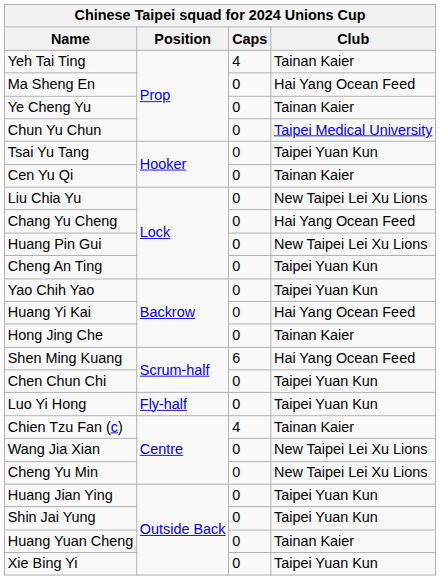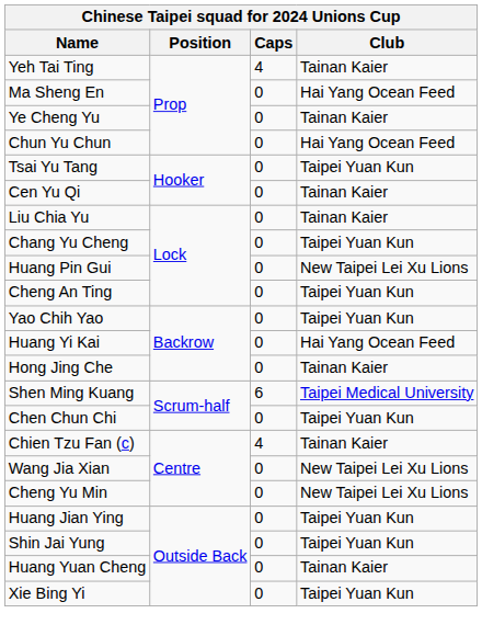 <table class="wikitable">
 <tr>
 <th colspan="4">Chinese Taipei squad for 2024 Unions Cup</th>
 </tr>
 <tr>
 <th>Name</th>
 <th>Position</th>
 <th>Caps</th>
 <th>Club</th>
 </tr>
 <tr>
 <td>Yeh Tai Ting</td>
 <td rowspan="4"><a href='#'>Prop</a></td>
 <td>4</td>
 <td> Tainan Kaier</td>
 </tr>
 <tr>
 <td>Ma Sheng En</td>
 <td>0</td>
 <td> Hai Yang Ocean Feed</td>
 </tr>
 <tr>
 <td>Ye Cheng Yu</td>
 <td>0</td>
 <td> Tainan Kaier</td>
 </tr>
 <tr>
 <td>Chun Yu Chun</td>
 <td>0</td>
-<td> <a href='#'>Taipei Medical University</a></td>
+<td> Hai Yang Ocean Feed</td>
 </tr>
 <tr>
 <td>Tsai Yu Tang</td>
 <td rowspan="2"><a href='#'>Hooker</a></td>
 <td>0</td>
 <td> Taipei Yuan Kun</td>
 </tr>
 <tr>
 <td>Cen Yu Qi</td>
 <td>0</td>
 <td> Tainan Kaier</td>
 </tr>
 <tr>
 <td>Liu Chia Yu</td>
 <td rowspan="4"><a href='#'>Lock</a></td>
 <td>0</td>
-<td> New Taipei Lei Xu Lions</td>
+<td> Tainan Kaier</td>
 </tr>
 <tr>
 <td>Chang Yu Cheng</td>
 <td>0</td>
-<td> Hai Yang Ocean Feed</td>
+<td> Taipei Yuan Kun</td>
 </tr>
 <tr>
 <td>Huang Pin Gui</td>
 <td>0</td>
 <td> New Taipei Lei Xu Lions</td>
 </tr>
 <tr>
 <td>Cheng An Ting</td>
 <td>0</td>
 <td> Taipei Yuan Kun</td>
 </tr>
 <tr>
 <td>Yao Chih Yao</td>
 <td rowspan="3"><a href='#'>Backrow</a></td>
 <td>0</td>
 <td> Taipei Yuan Kun</td>
 </tr>
 <tr>
 <td>Huang Yi Kai</td>
 <td>0</td>
 <td> Hai Yang Ocean Feed</td>
 </tr>
 <tr>
 <td>Hong Jing Che</td>
 <td>0</td>
 <td> Tainan Kaier</td>
 </tr>
 <tr>
 <td>Shen Ming Kuang</td>
 <td rowspan="2"><a href='#'>Scrum-half</a></td>
 <td>6</td>
-<td> Hai Yang Ocean Feed</td>
+<td> <a href='#'>Taipei Medical University</a></td>
 </tr>
 <tr>
 <td>Chen Chun Chi</td>
-<td>0</td>
-<td> Taipei Yuan Kun</td>
-</tr>
-<tr>
-<td>Luo Yi Hong</td>
-<td><a href='#'>Fly-half</a></td>
 <td>0</td>
 <td> Taipei Yuan Kun</td>
 </tr>
 <tr>
 <td>Chien Tzu Fan (<a href='#'>c</a>)</td>
 <td rowspan="3"><a href='#'>Centre</a></td>
 <td>4</td>
 <td> Tainan Kaier</td>
 </tr>
 <tr>
 <td>Wang Jia Xian</td>
 <td>0</td>
 <td> New Taipei Lei Xu Lions</td>
 </tr>
 <tr>
 <td>Cheng Yu Min</td>
 <td>0</td>
 <td> New Taipei Lei Xu Lions</td>
 </tr>
 <tr>
 <td>Huang Jian Ying</td>
 <td rowspan="4"><a href='#'>Outside Back</a></td>
 <td>0</td>
 <td> Taipei Yuan Kun</td>
 </tr>
 <tr>
 <td>Shin Jai Yung</td>
 <td>0</td>
 <td> Taipei Yuan Kun</td>
 </tr>
 <tr>
 <td>Huang Yuan Cheng</td>
 <td>0</td>
 <td> Tainan Kaier</td>
 </tr>
 <tr>
 <td>Xie Bing Yi</td>
 <td>0</td>
 <td> Taipei Yuan Kun</td>
 </tr>
 </table>
